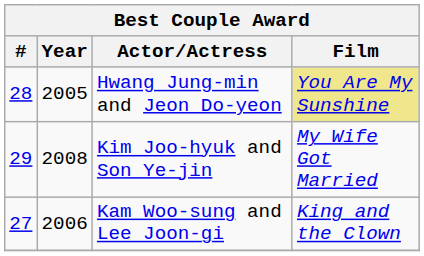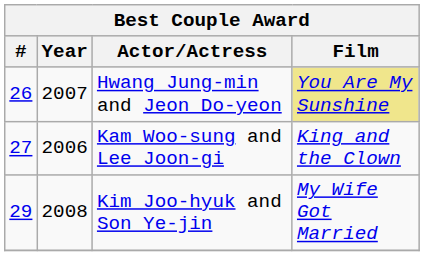 <table class="wikitable collapsible collapsed" style="width:45%">
 <tr>
 <th colspan="4">Best Couple Award</th>
 </tr>
 <tr>
 <th>#</th>
 <th>Year</th>
 <th>Actor/Actress</th>
 <th>Film</th>
 </tr>
 <tr>
-<td><a href='#'>28</a></td>
-<td>2005</td>
+<td><a href='#'>26</a></td>
+<td>2007</td>
 <td><a href='#'>Hwang Jung-min</a> and <a href='#'>Jeon Do-yeon</a></td>
 <td style="background: khaki;"><em><a href='#'>You Are My Sunshine</a></em></td>
+</tr>
+<tr>
+<td><a href='#'>27</a></td>
+<td>2006</td>
+<td><a href='#'>Kam Woo-sung</a> and <a href='#'>Lee Joon-gi</a></td>
+<td><em><a href='#'>King and the Clown</a></em></td>
 </tr>
 <tr>
 <td><a href='#'>29</a></td>
 <td>2008</td>
 <td><a href='#'>Kim Joo-hyuk</a> and <a href='#'>Son Ye-jin</a></td>
 <td><em><a href='#'>My Wife Got Married</a></em></td>
 </tr>
 <tr>
-<td><a href='#'>27</a></td>
-<td>2006</td>
-<td><a href='#'>Kam Woo-sung</a> and <a href='#'>Lee Joon-gi</a></td>
-<td><em><a href='#'>King and the Clown</a></em></td>
-</tr>
-<tr>
 </tr>
 </table>
